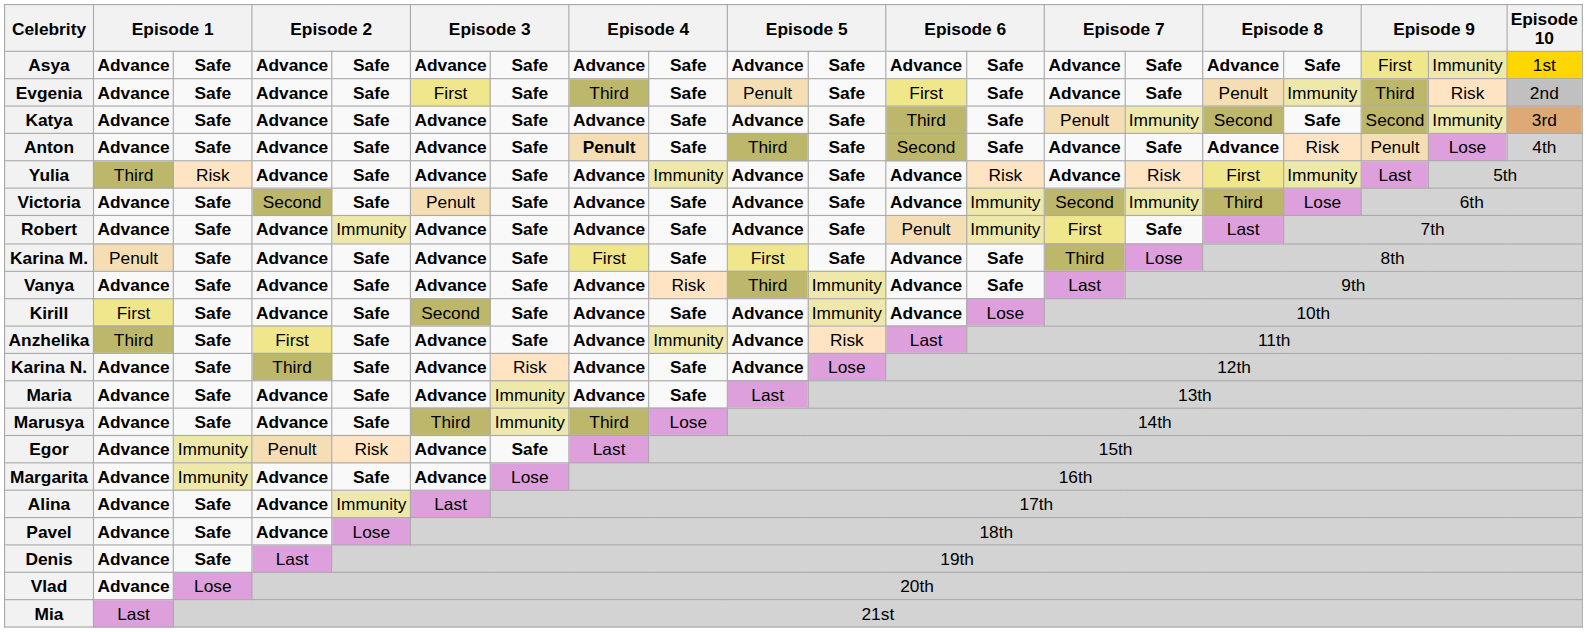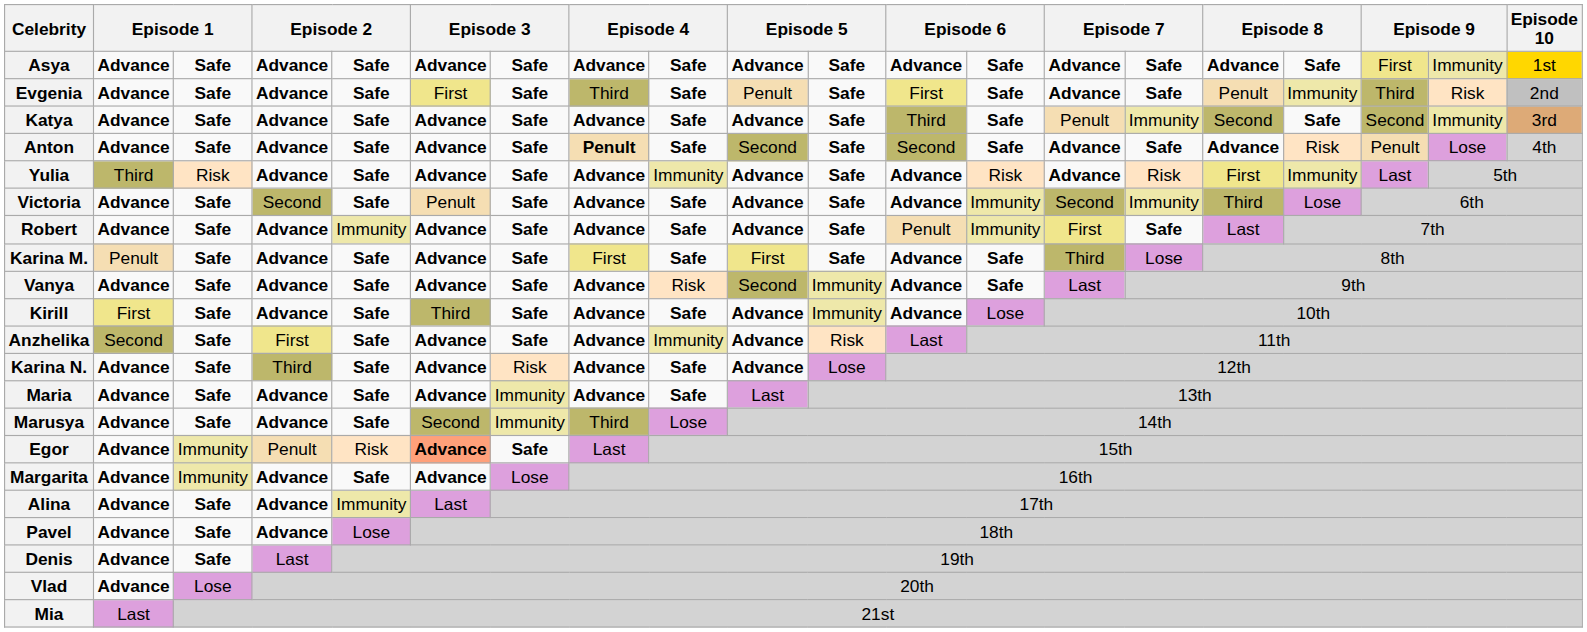 <table class="wikitable" style="text-align:center; font-size:95%; width:100%;">
 <tr>
 <th style="width:9%">Celebrity</th>
 <th style="width:9%" colspan=2>Episode 1</th>
 <th style="width:9%" colspan=2>Episode 2</th>
 <th style="width:9%" colspan=2>Episode 3</th>
 <th style="width:9%" colspan=2>Episode 4</th>
 <th style="width:9%" colspan=2>Episode 5</th>
 <th style="width:9%" colspan=2>Episode 6</th>
 <th style="width:9%" colspan=2>Episode 7</th>
 <th style="width:9%" colspan=2>Episode 8</th>
 <th style="width:9%" colspan=2>Episode 9</th>
 <th style="width:9%">Episode 10</th>
 </tr>
 <tr>
 <th>Asya</th>
 <td><strong>Advance</strong></td>
 <td><strong>Safe</strong></td>
 <td><strong>Advance</strong></td>
 <td><strong>Safe</strong></td>
 <td><strong>Advance</strong></td>
 <td><strong>Safe</strong></td>
 <td><strong>Advance</strong></td>
 <td><strong>Safe</strong></td>
 <td><strong>Advance</strong></td>
 <td><strong>Safe</strong></td>
 <td><strong>Advance</strong></td>
 <td><strong>Safe</strong></td>
 <td><strong>Advance</strong></td>
 <td><strong>Safe</strong></td>
 <td><strong>Advance</strong></td>
 <td><strong>Safe</strong></td>
 <td style="background:#F0E68C">First</td>
 <td style="background:#EEE8AA">Immunity</td>
 <td style="background:gold">1st</td>
 </tr>
 <tr>
 <th>Evgenia</th>
 <td><strong>Advance</strong></td>
 <td><strong>Safe</strong></td>
 <td><strong>Advance</strong></td>
 <td><strong>Safe</strong></td>
 <td style="background:#F0E68C">First</td>
 <td><strong>Safe</strong></td>
 <td style="background:#BDB76B">Third</td>
 <td><strong>Safe</strong></td>
 <td style="background:#F5DEB3">Penult</td>
 <td><strong>Safe</strong></td>
 <td style="background:#F0E68C">First</td>
 <td><strong>Safe</strong></td>
 <td><strong>Advance</strong></td>
 <td><strong>Safe</strong></td>
 <td style="background:#F5DEB3">Penult</td>
 <td style="background:#EEE8AA">Immunity</td>
 <td style="background:#BDB76B">Third</td>
 <td style="background:#FFE4C4">Risk</td>
 <td style="background:silver">2nd</td>
 </tr>
 <tr>
 <th>Katya</th>
 <td><strong>Advance</strong></td>
 <td><strong>Safe</strong></td>
 <td><strong>Advance</strong></td>
 <td><strong>Safe</strong></td>
 <td><strong>Advance</strong></td>
 <td><strong>Safe</strong></td>
 <td><strong>Advance</strong></td>
 <td><strong>Safe</strong></td>
 <td><strong>Advance</strong></td>
 <td><strong>Safe</strong></td>
 <td style="background:#BDB76B">Third</td>
 <td><strong>Safe</strong></td>
 <td style="background:#F5DEB3">Penult</td>
 <td style="background:#EEE8AA">Immunity</td>
 <td style="background:#BDB76B">Second</td>
 <td><strong>Safe</strong></td>
 <td style="background:#BDB76B">Second</td>
 <td style="background:#EEE8AA">Immunity</td>
 <td style="background:#da7">3rd</td>
 </tr>
 <tr>
 <th>Anton</th>
 <td><strong>Advance</strong></td>
 <td><strong>Safe</strong></td>
 <td><strong>Advance</strong></td>
 <td><strong>Safe</strong></td>
 <td><strong>Advance</strong></td>
 <td><strong>Safe</strong></td>
 <td style="background:#F5DEB3"><strong>Penult</strong></td>
 <td><strong>Safe</strong></td>
-<td style="background:#BDB76B">Third</td>
+<td style="background:#BDB76B">Second</td>
 <td><strong>Safe</strong></td>
 <td style="background:#BDB76B">Second</td>
 <td><strong>Safe</strong></td>
 <td><strong>Advance</strong></td>
 <td><strong>Safe</strong></td>
 <td><strong>Advance</strong></td>
 <td style="background:#FFE4C4">Risk</td>
 <td style="background:#F5DEB3">Penult</td>
 <td style="background:#DDA0DD">Lose</td>
 <td style="background:lightgrey" colspan=1>4th</td>
 </tr>
 <tr>
 <th>Yulia</th>
 <td style="background:#BDB76B">Third</td>
 <td style="background:#FFE4C4">Risk</td>
 <td><strong>Advance</strong></td>
 <td><strong>Safe</strong></td>
 <td><strong>Advance</strong></td>
 <td><strong>Safe</strong></td>
 <td><strong>Advance</strong></td>
 <td style="background:#EEE8AA">Immunity</td>
 <td><strong>Advance</strong></td>
 <td><strong>Safe</strong></td>
 <td><strong>Advance</strong></td>
 <td style="background:#FFE4C4">Risk</td>
 <td><strong>Advance</strong></td>
 <td style="background:#FFE4C4">Risk</td>
 <td style="background:#F0E68C">First</td>
 <td style="background:#EEE8AA">Immunity</td>
 <td style="background:#DDA0DD">Last</td>
 <td style="background:lightgrey" colspan=2>5th</td>
 </tr>
 <tr>
 <th>Victoria</th>
 <td><strong>Advance</strong></td>
 <td><strong>Safe</strong></td>
 <td style="background:#BDB76B">Second</td>
 <td><strong>Safe</strong></td>
 <td style="background:#F5DEB3">Penult</td>
 <td><strong>Safe</strong></td>
 <td><strong>Advance</strong></td>
 <td><strong>Safe</strong></td>
 <td><strong>Advance</strong></td>
 <td><strong>Safe</strong></td>
 <td><strong>Advance</strong></td>
 <td style="background:#EEE8AA">Immunity</td>
 <td style="background:#BDB76B">Second</td>
 <td style="background:#EEE8AA">Immunity</td>
 <td style="background:#BDB76B">Third</td>
 <td style="background:#DDA0DD">Lose</td>
 <td style="background:lightgrey" colspan=3>6th</td>
 </tr>
 <tr>
 <th>Robert</th>
 <td><strong>Advance</strong></td>
 <td><strong>Safe</strong></td>
 <td><strong>Advance</strong></td>
 <td style="background:#EEE8AA">Immunity</td>
 <td><strong>Advance</strong></td>
 <td><strong>Safe</strong></td>
 <td><strong>Advance</strong></td>
 <td><strong>Safe</strong></td>
 <td><strong>Advance</strong></td>
 <td><strong>Safe</strong></td>
 <td style="background:#F5DEB3">Penult</td>
 <td style="background:#EEE8AA">Immunity</td>
 <td style="background:#F0E68C">First</td>
 <td><strong>Safe</strong></td>
 <td style="background:#DDA0DD">Last</td>
 <td style="background:lightgrey" colspan=4>7th</td>
 </tr>
 <tr>
 <th>Karina M.</th>
 <td style="background:#F5DEB3">Penult</td>
 <td><strong>Safe</strong></td>
 <td><strong>Advance</strong></td>
 <td><strong>Safe</strong></td>
 <td><strong>Advance</strong></td>
 <td><strong>Safe</strong></td>
 <td style="background:#F0E68C">First</td>
 <td><strong>Safe</strong></td>
 <td style="background:#F0E68C">First</td>
 <td><strong>Safe</strong></td>
 <td><strong>Advance</strong></td>
 <td><strong>Safe</strong></td>
 <td style="background:#BDB76B">Third</td>
 <td style="background:#DDA0DD">Lose</td>
 <td style="background:lightgrey" colspan=5>8th</td>
 </tr>
 <tr>
 <th>Vanya</th>
 <td><strong>Advance</strong></td>
 <td><strong>Safe</strong></td>
 <td><strong>Advance</strong></td>
 <td><strong>Safe</strong></td>
 <td><strong>Advance</strong></td>
 <td><strong>Safe</strong></td>
 <td><strong>Advance</strong></td>
 <td style="background:#FFE4C4">Risk</td>
-<td style="background:#BDB76B">Third</td>
+<td style="background:#BDB76B">Second</td>
 <td style="background:#EEE8AA">Immunity</td>
 <td><strong>Advance</strong></td>
 <td><strong>Safe</strong></td>
 <td style="background:#DDA0DD">Last</td>
 <td style="background:lightgrey" colspan=6>9th</td>
 </tr>
 <tr>
 <th>Kirill</th>
 <td style="background:#F0E68C">First</td>
 <td><strong>Safe</strong></td>
 <td><strong>Advance</strong></td>
 <td><strong>Safe</strong></td>
-<td style="background:#BDB76B">Second</td>
+<td style="background:#BDB76B">Third</td>
 <td><strong>Safe</strong></td>
 <td><strong>Advance</strong></td>
 <td><strong>Safe</strong></td>
 <td><strong>Advance</strong></td>
 <td style="background:#EEE8AA">Immunity</td>
 <td><strong>Advance</strong></td>
 <td style="background:#DDA0DD">Lose</td>
 <td style="background:lightgrey" colspan=7>10th</td>
 </tr>
 <tr>
 <th>Anzhelika</th>
-<td style="background:#BDB76B">Third</td>
+<td style="background:#BDB76B">Second</td>
 <td><strong>Safe</strong></td>
 <td style="background:#F0E68C">First</td>
 <td><strong>Safe</strong></td>
 <td><strong>Advance</strong></td>
 <td><strong>Safe</strong></td>
 <td><strong>Advance</strong></td>
 <td style="background:#EEE8AA">Immunity</td>
 <td><strong>Advance</strong></td>
 <td style="background:#FFE4C4">Risk</td>
 <td style="background:#DDA0DD">Last</td>
 <td style="background:lightgrey" colspan=8>11th</td>
 </tr>
 <tr>
 <th>Karina N.</th>
 <td><strong>Advance</strong></td>
 <td><strong>Safe</strong></td>
 <td style="background:#BDB76B">Third</td>
 <td><strong>Safe</strong></td>
 <td><strong>Advance</strong></td>
 <td style="background:#FFE4C4">Risk</td>
 <td><strong>Advance</strong></td>
 <td><strong>Safe</strong></td>
 <td><strong>Advance</strong></td>
 <td style="background:#DDA0DD">Lose</td>
 <td style="background:lightgrey" colspan=9>12th</td>
 </tr>
 <tr>
 <th>Maria</th>
 <td><strong>Advance</strong></td>
 <td><strong>Safe</strong></td>
 <td><strong>Advance</strong></td>
 <td><strong>Safe</strong></td>
 <td><strong>Advance</strong></td>
 <td style="background:#EEE8AA">Immunity</td>
 <td><strong>Advance</strong></td>
 <td><strong>Safe</strong></td>
 <td style="background:#DDA0DD">Last</td>
 <td style="background:lightgrey" colspan=10>13th</td>
 </tr>
 <tr>
 <th>Marusya</th>
 <td><strong>Advance</strong></td>
 <td><strong>Safe</strong></td>
 <td><strong>Advance</strong></td>
 <td><strong>Safe</strong></td>
-<td style="background:#BDB76B">Third</td>
+<td style="background:#BDB76B">Second</td>
 <td style="background:#EEE8AA">Immunity</td>
 <td style="background:#BDB76B">Third</td>
 <td style="background:#DDA0DD">Lose</td>
 <td style="background:lightgrey" colspan=11>14th</td>
 </tr>
 <tr>
 <th>Egor</th>
 <td><strong>Advance</strong></td>
 <td style="background:#EEE8AA">Immunity</td>
 <td style="background:#F5DEB3">Penult</td>
 <td style="background:#FFE4C4">Risk</td>
-<td><strong>Advance</strong></td>
+<td style="background: lightsalmon;"><strong>Advance</strong></td>
 <td><strong>Safe</strong></td>
 <td style="background:#DDA0DD">Last</td>
 <td style="background:lightgrey" colspan=12>15th</td>
 </tr>
 <tr>
 <th>Margarita</th>
 <td><strong>Advance</strong></td>
 <td style="background:#EEE8AA">Immunity</td>
 <td><strong>Advance</strong></td>
 <td><strong>Safe</strong></td>
 <td><strong>Advance</strong></td>
 <td style="background:#DDA0DD">Lose</td>
 <td style="background:lightgrey" colspan=13>16th</td>
 </tr>
 <tr>
 <th>Alina</th>
 <td><strong>Advance</strong></td>
 <td><strong>Safe</strong></td>
 <td><strong>Advance</strong></td>
 <td style="background:#EEE8AA">Immunity</td>
 <td style="background:#DDA0DD">Last</td>
 <td style="background:lightgrey" colspan=14>17th</td>
 </tr>
 <tr>
 <th>Pavel</th>
 <td><strong>Advance</strong></td>
 <td><strong>Safe</strong></td>
 <td><strong>Advance</strong></td>
 <td style="background:#DDA0DD">Lose</td>
 <td style="background:lightgrey" colspan=15>18th</td>
 </tr>
 <tr>
 <th>Denis</th>
 <td><strong>Advance</strong></td>
 <td><strong>Safe</strong></td>
 <td style="background:#DDA0DD">Last</td>
 <td style="background:lightgrey" colspan=16>19th</td>
 </tr>
 <tr>
 <th>Vlad</th>
 <td><strong>Advance</strong></td>
 <td style="background:#DDA0DD">Lose</td>
 <td style="background:lightgrey" colspan=17>20th</td>
 </tr>
 <tr>
 <th>Mia</th>
 <td style="background:#DDA0DD">Last</td>
 <td style="background:lightgrey" colspan=18>21st</td>
 </tr>
 </table>
